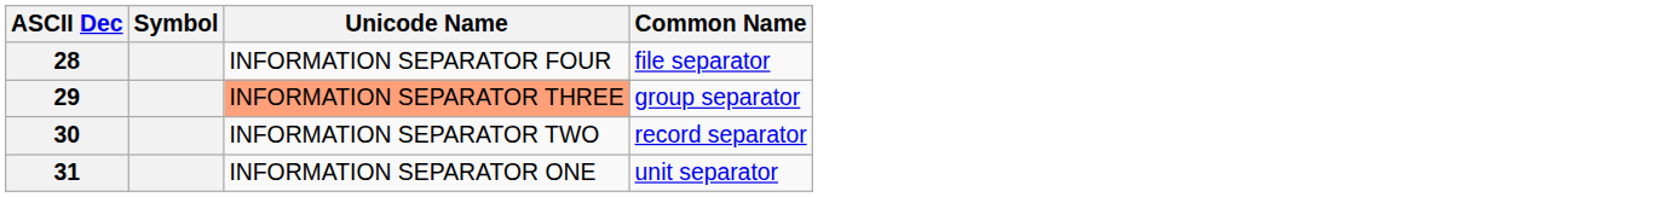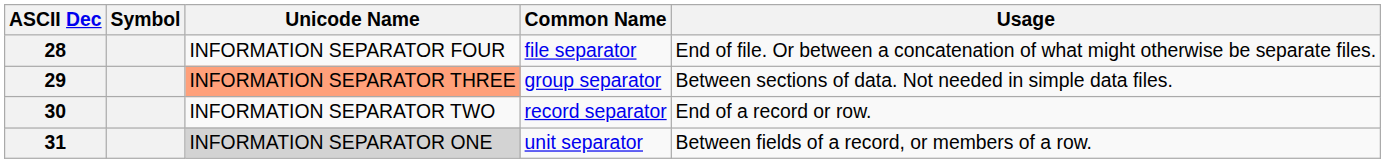 <table class="wikitable">
 <tr>
 <th>ASCII <a href='#'>Dec</a></th>
 <th>Symbol</th>
 <th>Unicode Name</th>
 <th>Common Name</th>
+<th>Usage</th>
 </tr>
 <tr>
 <th>28</th>
 <th></th>
 <td>INFORMATION SEPARATOR FOUR</td>
 <td><a href='#'>file separator</a></td>
+<td>End of file. Or between a concatenation of what might otherwise be separate files.</td>
 </tr>
 <tr>
 <th>29</th>
 <th></th>
 <td style="background: lightsalmon;">INFORMATION SEPARATOR THREE</td>
 <td><a href='#'>group separator</a></td>
+<td>Between sections of data. Not needed in simple data files.</td>
 </tr>
 <tr>
 <th>30</th>
 <th></th>
 <td>INFORMATION SEPARATOR TWO</td>
 <td><a href='#'>record separator</a></td>
+<td>End of a record or row.</td>
 </tr>
 <tr>
 <th>31</th>
 <th></th>
-<td>INFORMATION SEPARATOR ONE</td>
+<td style="background: lightgrey;">INFORMATION SEPARATOR ONE</td>
 <td><a href='#'>unit separator</a></td>
+<td>Between fields of a record, or members of a row.</td>
 </tr>
 </table>
